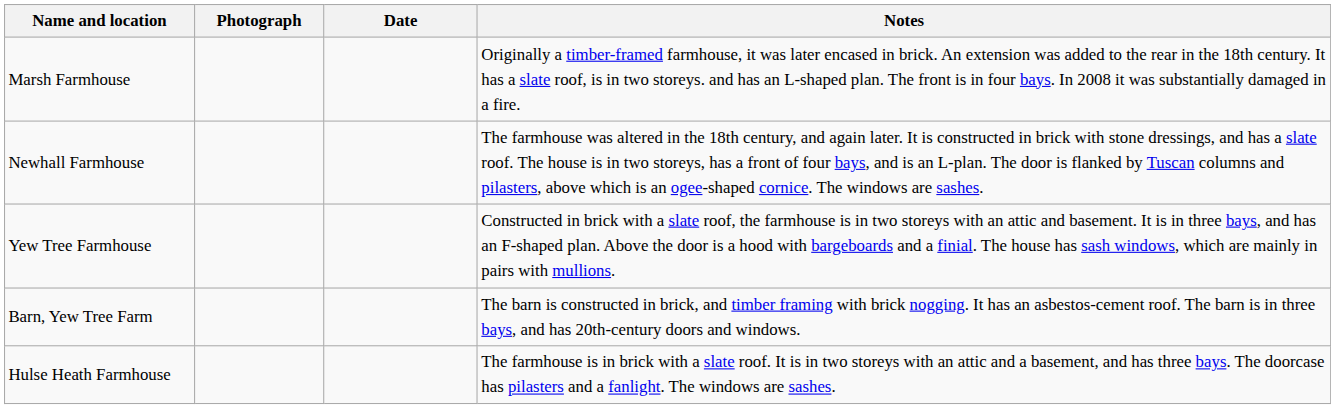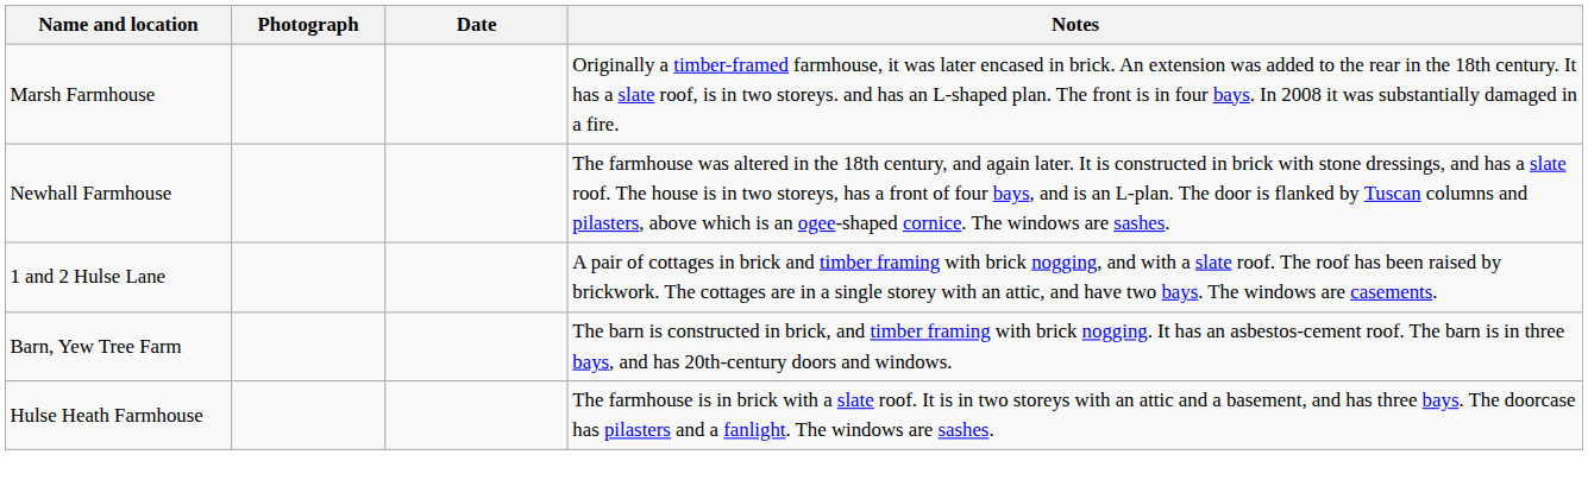 <table class="wikitable sortable plainrowheaders" style="width:100%;border:0px;text-align:left;line-height:150%;">
 <tr>
 <th scope="col" style="width:150px">Name and location</th>
 <th scope="col" style="width:100px" class="unsortable">Photograph</th>
 <th scope="col" style="width:120px">Date</th>
 <th scope="col" style="width:700px" class="unsortable">Notes</th>
 </tr>
 <tr>
 <td>Marsh Farmhouse<br><small></small></td>
 <td></td>
 <td align="center"></td>
 <td>Originally a <a href='#'>timber-framed</a> farmhouse, it was later encased in brick. An extension was added to the rear in the 18th century. It has a <a href='#'>slate</a> roof, is in two storeys. and has an L-shaped plan. The front is in four <a href='#'>bays</a>. In 2008 it was substantially damaged in a fire.</td>
 </tr>
 <tr>
 <td>Newhall Farmhouse<br><small></small></td>
 <td></td>
 <td align="center"></td>
 <td>The farmhouse was altered in the 18th century, and again later. It is constructed in brick with stone dressings, and has a <a href='#'>slate</a> roof. The house is in two storeys, has a front of four <a href='#'>bays</a>, and is an L-plan. The door is flanked by <a href='#'>Tuscan</a> columns and <a href='#'>pilasters</a>, above which is an <a href='#'>ogee</a>-shaped <a href='#'>cornice</a>. The windows are <a href='#'>sashes</a>.</td>
 </tr>
 <tr>
-<td>Yew Tree Farmhouse<br><small></small></td>
+<td>1 and 2 Hulse Lane<br><small></small></td>
 <td></td>
 <td align="center"></td>
-<td>Constructed in brick with a <a href='#'>slate</a> roof, the farmhouse is in two storeys with an attic and basement. It is in three <a href='#'>bays</a>, and has an F-shaped plan. Above the door is a hood with <a href='#'>bargeboards</a> and a <a href='#'>finial</a>. The house has <a href='#'>sash windows</a>, which are mainly in pairs with <a href='#'>mullions</a>.</td>
+<td>A pair of cottages in brick and <a href='#'>timber framing</a> with brick <a href='#'>nogging</a>, and with a <a href='#'>slate</a> roof. The roof has been raised by brickwork. The cottages are in a single storey with an attic, and have two <a href='#'>bays</a>. The windows are <a href='#'>casements</a>.</td>
 </tr>
 <tr>
 <td>Barn, Yew Tree Farm<br><small></small></td>
 <td></td>
 <td align="center"></td>
 <td>The barn is constructed in brick, and <a href='#'>timber framing</a> with brick <a href='#'>nogging</a>. It has an asbestos-cement roof. The barn is in three <a href='#'>bays</a>, and has 20th-century doors and windows.</td>
 </tr>
 <tr>
 <td>Hulse Heath Farmhouse<br><small></small></td>
 <td></td>
 <td align="center"></td>
 <td>The farmhouse is in brick with a <a href='#'>slate</a> roof. It is in two storeys with an attic and a basement, and has three <a href='#'>bays</a>. The doorcase has <a href='#'>pilasters</a> and a <a href='#'>fanlight</a>. The windows are <a href='#'>sashes</a>.</td>
 </tr>
 <tr>
 </tr>
 </table>
